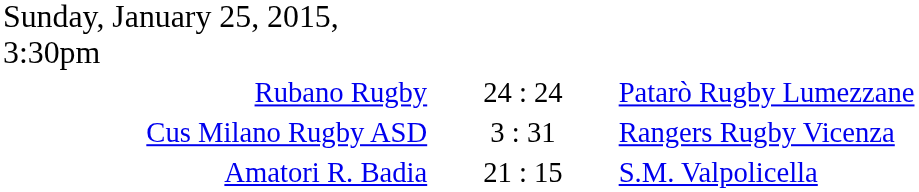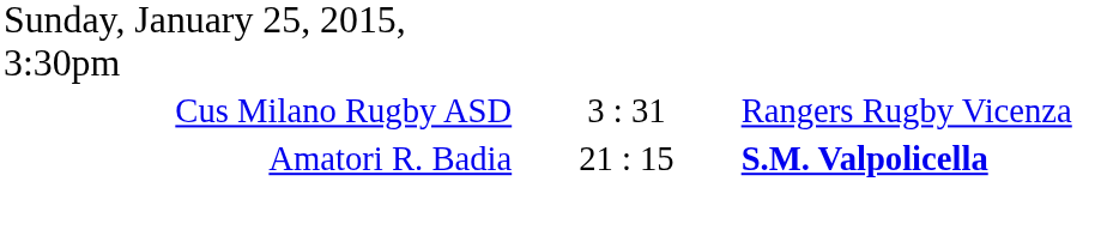 <table style="width:70%;" cellspacing="1">
 <tr>
 <th width=35%></th>
 <th width=15%></th>
 <th></th>
 </tr>
 <tr>
 <td>Sunday, January 25, 2015, 3:30pm</td>
 </tr>
 <tr style=font-size:90%>
-<td align=right><a href='#'>Rubano Rugby</a></td>
-<td align=center>24 : 24</td>
-<td><a href='#'>Patarò Rugby Lumezzane</a></td>
-</tr>
-<tr style=font-size:90%>
 <td align=right><a href='#'>Cus Milano Rugby ASD</a></td>
 <td align=center>3 : 31</td>
 <td><a href='#'>Rangers Rugby Vicenza</a></td>
 </tr>
 <tr style=font-size:90%>
 <td align=right><a href='#'>Amatori R. Badia</a></td>
 <td align=center>21 : 15</td>
-<td><a href='#'>S.M. Valpolicella</a></td>
+<td><strong><a href='#'>S.M. Valpolicella</a></strong></td>
 </tr>
 </table>
